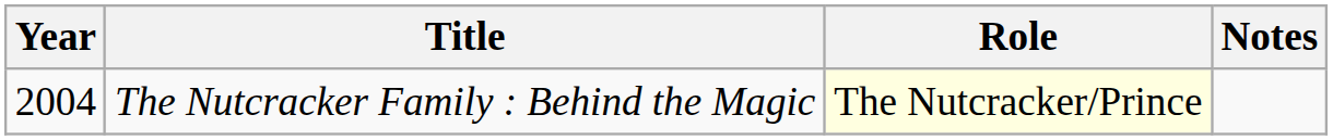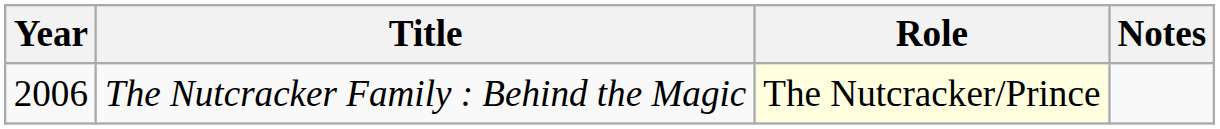 <table class="wikitable sortable">
 <tr>
 <th>Year</th>
 <th>Title</th>
 <th>Role</th>
 <th class="unsortable">Notes</th>
 </tr>
 <tr>
-<td>2004</td>
+<td>2006</td>
 <td><em>The Nutcracker Family : Behind the Magic</em></td>
 <td style="background: lightyellow;">The Nutcracker/Prince</td>
 <td></td>
 </tr>
 </table>
